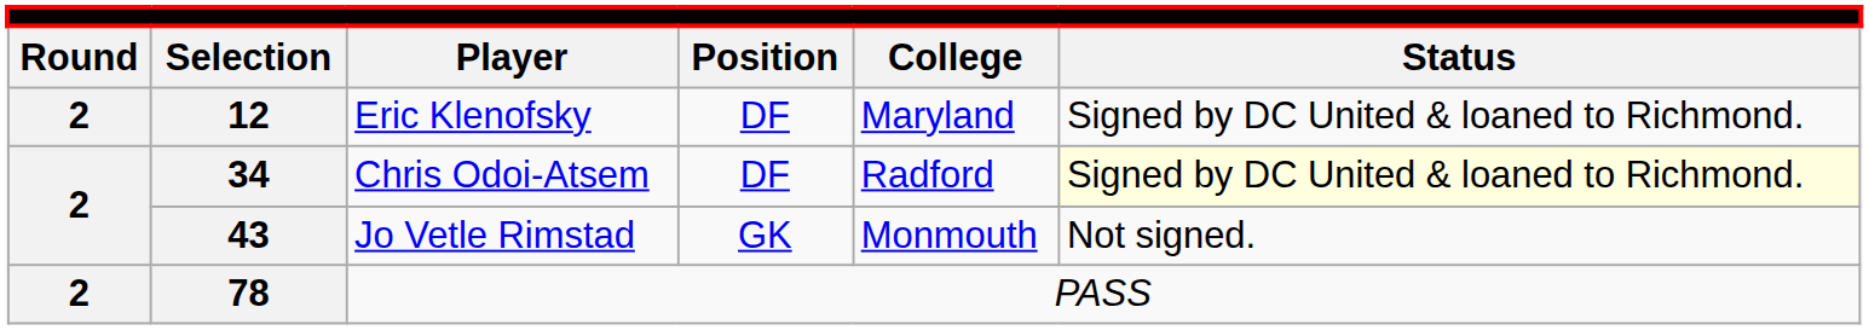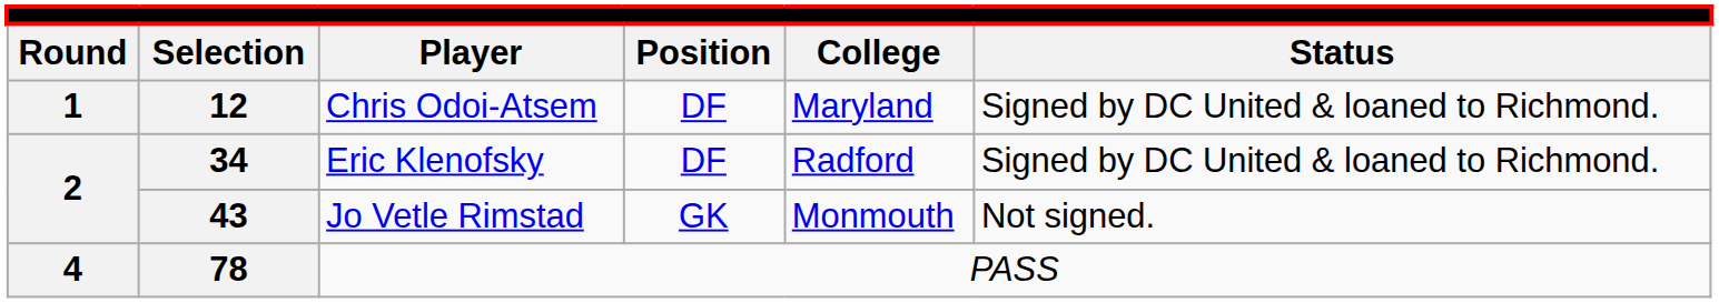 <table class="wikitable sortable" style="width:90%; text-align:center; font-size:100%; text-align:left;">
 <tr style="border-spacing: 2px; border: 2px solid red;">
 <td colspan="6" bgcolor="#000000" color="#FFFFFF" border="#E32526" align="center"><strong></strong></td>
 </tr>
 <tr>
 <th>Round</th>
 <th>Selection</th>
 <th>Player</th>
 <th>Position</th>
 <th>College</th>
 <th>Status</th>
 </tr>
 <tr>
-<th>2</th>
+<th>1</th>
 <th>12</th>
-<td> <a href='#'>Eric Klenofsky</a></td>
+<td> <a href='#'>Chris Odoi-Atsem</a></td>
 <td align=center><a href='#'>DF</a></td>
 <td><a href='#'>Maryland</a></td>
 <td>Signed by DC United & loaned to Richmond.</td>
 </tr>
 <tr>
 <th rowspan=2>2</th>
 <th>34</th>
-<td> <a href='#'>Chris Odoi-Atsem</a></td>
+<td> <a href='#'>Eric Klenofsky</a></td>
 <td align=center><a href='#'>DF</a></td>
 <td><a href='#'>Radford</a></td>
-<td style="background: lightyellow;">Signed by DC United & loaned to Richmond.</td>
+<td>Signed by DC United & loaned to Richmond.</td>
 </tr>
 <tr>
 <th>43</th>
 <td> <a href='#'>Jo Vetle Rimstad</a></td>
 <td align=center><a href='#'>GK</a></td>
 <td><a href='#'>Monmouth</a></td>
 <td>Not signed.</td>
 </tr>
 <tr>
-<th>2</th>
+<th>4</th>
 <th>78</th>
 <td colspan="4" align="center"><em>PASS</em></td>
 </tr>
 </table>
